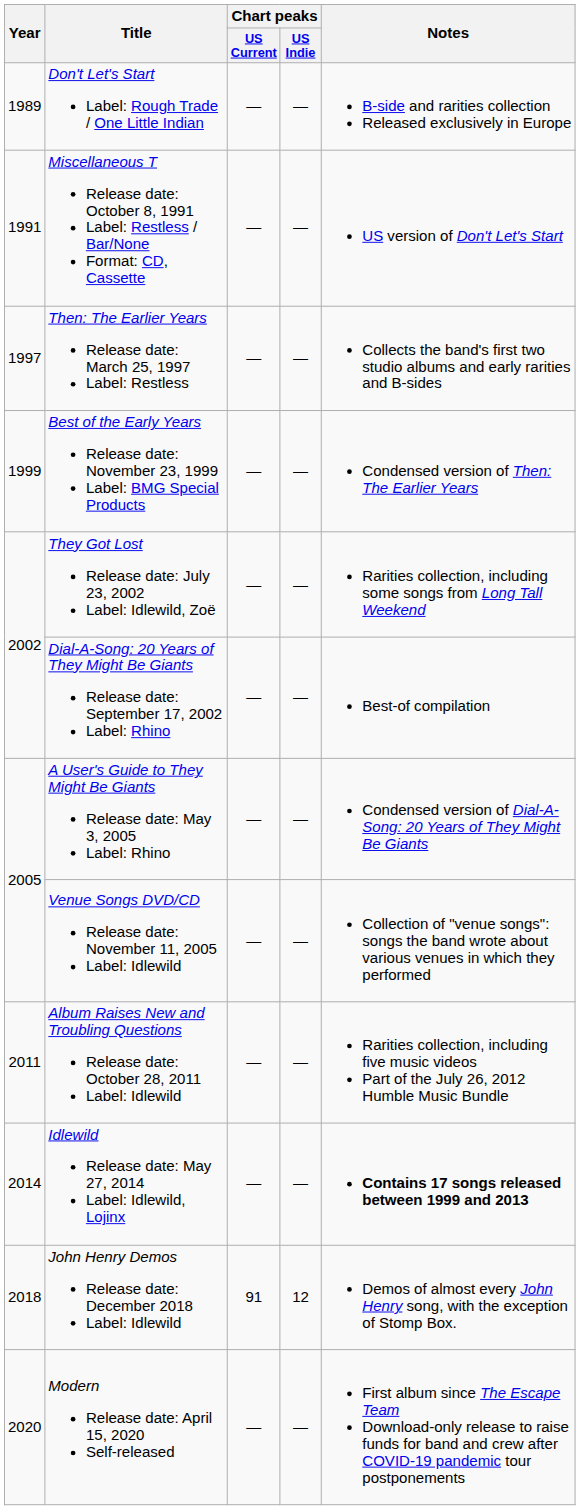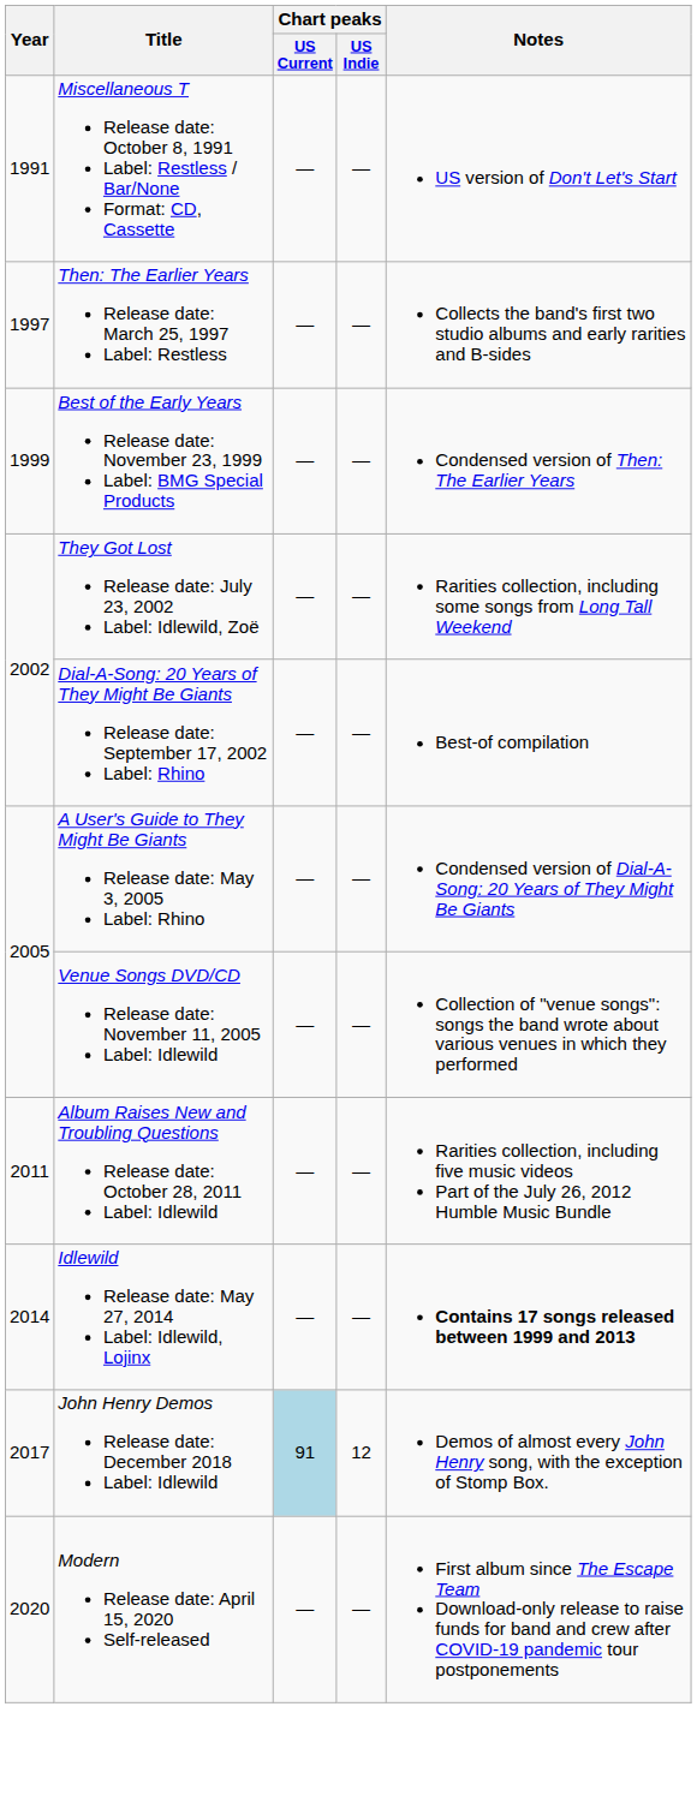 <table class="wikitable">
 <tr>
 <th rowspan="2" style="width:33px;">Year</th>
 <th rowspan="2" style="width:225px;">Title</th>
 <th colspan="2">Chart peaks</th>
 <th style="width:325px;" rowspan="2">Notes</th>
 </tr>
 <tr>
 <th style="width:3em;font-size:85%;"><a href='#'>US<br>Current</a><br></th>
 <th style="width:3em;font-size:85%;"><a href='#'>US Indie</a><br></th>
-</tr>
-<tr>
-<td style="text-align:center;">1989</td>
-<td><em><a href='#'>Don't Let's Start</a></em><br><ul><li>Label: <a href='#'>Rough Trade</a> / <a href='#'>One Little Indian</a></li></ul></td>
-<td style="text-align:center;">—</td>
-<td style="text-align:center;">—</td>
-<td><br><ul><li><a href='#'>B-side</a> and rarities collection</li><li>Released exclusively in Europe</li></ul></td>
 </tr>
 <tr>
 <td style="text-align:center;">1991</td>
 <td><em><a href='#'>Miscellaneous T</a></em><br><ul><li>Release date: October 8, 1991</li><li>Label: <a href='#'>Restless</a> / <a href='#'>Bar/None</a></li><li>Format: <a href='#'>CD</a>, <a href='#'>Cassette</a></li></ul></td>
 <td style="text-align:center;">—</td>
 <td style="text-align:center;">—</td>
 <td><br><ul><li><a href='#'>US</a> version of <em><a href='#'>Don't Let's Start</a></em></li></ul></td>
 </tr>
 <tr>
 <td style="text-align:center;">1997</td>
 <td><em><a href='#'>Then: The Earlier Years</a></em><br><ul><li>Release date: March 25, 1997</li><li>Label: Restless</li></ul></td>
 <td style="text-align:center;">—</td>
 <td style="text-align:center;">—</td>
 <td><br><ul><li>Collects the band's first two studio albums and early rarities and B-sides</li></ul></td>
 </tr>
 <tr>
 <td style="text-align:center;">1999</td>
 <td><em><a href='#'>Best of the Early Years</a></em><br><ul><li>Release date: November 23, 1999</li><li>Label: <a href='#'>BMG Special Products</a></li></ul></td>
 <td style="text-align:center;">—</td>
 <td style="text-align:center;">—</td>
 <td><br><ul><li>Condensed version of <em><a href='#'>Then: The Earlier Years</a></em></li></ul></td>
 </tr>
 <tr>
 <td rowspan="2" style="text-align:center;">2002</td>
 <td><em><a href='#'>They Got Lost</a></em><br><ul><li>Release date: July 23, 2002</li><li>Label: Idlewild, Zoë</li></ul></td>
 <td style="text-align:center;">—</td>
 <td style="text-align:center;">—</td>
 <td><br><ul><li>Rarities collection, including some songs from <em><a href='#'>Long Tall Weekend</a></em></li></ul></td>
 </tr>
 <tr>
 <td><em><a href='#'>Dial-A-Song: 20 Years of They Might Be Giants</a></em><br><ul><li>Release date: September 17, 2002</li><li>Label: <a href='#'>Rhino</a></li></ul></td>
 <td style="text-align:center;">—</td>
 <td style="text-align:center;">—</td>
 <td><br><ul><li>Best-of compilation</li></ul></td>
 </tr>
 <tr>
 <td rowspan="2" style="text-align:center;">2005</td>
 <td><em><a href='#'>A User's Guide to They Might Be Giants</a></em><br><ul><li>Release date: May 3, 2005</li><li>Label: Rhino</li></ul></td>
 <td style="text-align:center;">—</td>
 <td style="text-align:center;">—</td>
 <td><br><ul><li>Condensed version of <em><a href='#'>Dial-A-Song: 20 Years of They Might Be Giants</a></em></li></ul></td>
 </tr>
 <tr>
 <td><em><a href='#'>Venue Songs DVD/CD</a></em><br><ul><li>Release date: November 11, 2005</li><li>Label: Idlewild</li></ul></td>
 <td style="text-align:center;">—</td>
 <td style="text-align:center;">—</td>
 <td><br><ul><li>Collection of "venue songs": songs the band wrote about various venues in which they performed</li></ul></td>
 </tr>
 <tr>
 <td style="text-align:center;">2011</td>
 <td><em><a href='#'>Album Raises New and Troubling Questions</a></em><br><ul><li>Release date: October 28, 2011</li><li>Label: Idlewild</li></ul></td>
 <td style="text-align:center;">—</td>
 <td style="text-align:center;">—</td>
 <td><br><ul><li>Rarities collection, including five music videos</li><li>Part of the July 26, 2012 Humble Music Bundle</li></ul></td>
 </tr>
 <tr>
 <td style="text-align:center;">2014</td>
 <td><em><a href='#'>Idlewild</a></em><br><ul><li>Release date: May 27, 2014</li><li>Label: Idlewild, <a href='#'>Lojinx</a></li></ul></td>
 <td style="text-align:center;">—</td>
 <td style="text-align:center;">—</td>
 <td><strong><br><ul><li>Contains 17 songs released between 1999 and 2013</li></ul></strong></td>
 </tr>
 <tr>
-<td style="text-align:center;">2018</td>
+<td style="text-align:center;">2017</td>
 <td><em>John Henry Demos</em><br><ul><li>Release date: December 2018</li><li>Label: Idlewild</li></ul></td>
-<td style="text-align:center;">91</td>
+<td style="background: lightblue; text-align:center;">91</td>
 <td style="text-align:center;">12</td>
 <td><br><ul><li>Demos of almost every <a href='#'><em>John Henry</em></a> song, with the exception of Stomp Box.</li></ul></td>
 </tr>
 <tr>
 <td style="text-align:center;">2020</td>
 <td><em>Modern</em><br><ul><li>Release date: April 15, 2020</li><li>Self-released</li></ul></td>
 <td style="text-align:center;">—</td>
 <td style="text-align:center;">—</td>
 <td><br><ul><li>First album since <em><a href='#'>The Escape Team</a></em></li><li>Download-only release to raise funds for band and crew after <a href='#'>COVID-19 pandemic</a> tour postponements</li></ul></td>
 </tr>
 </table>
